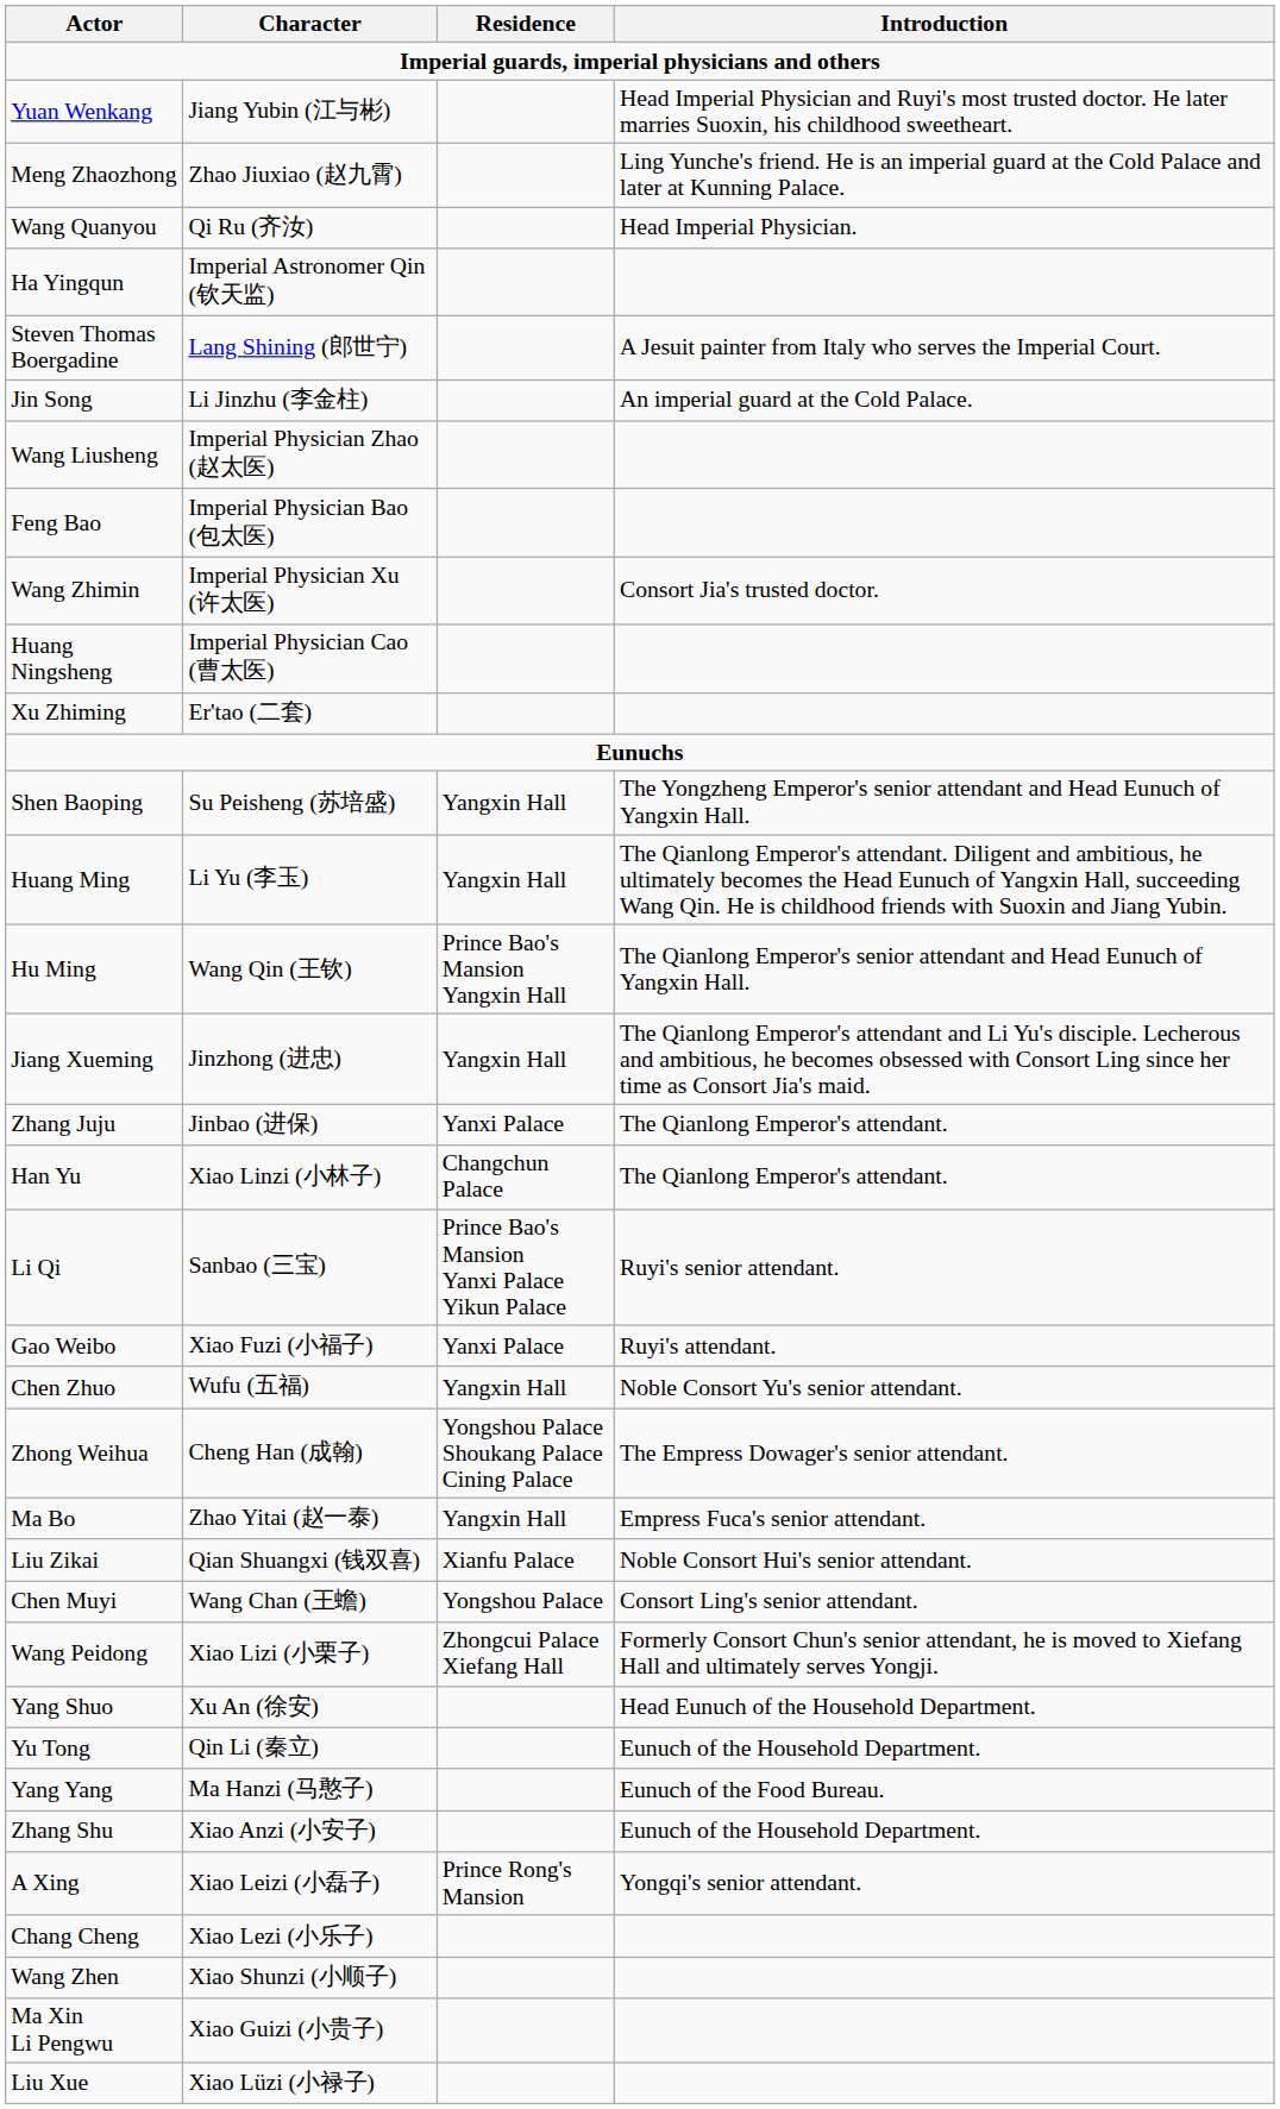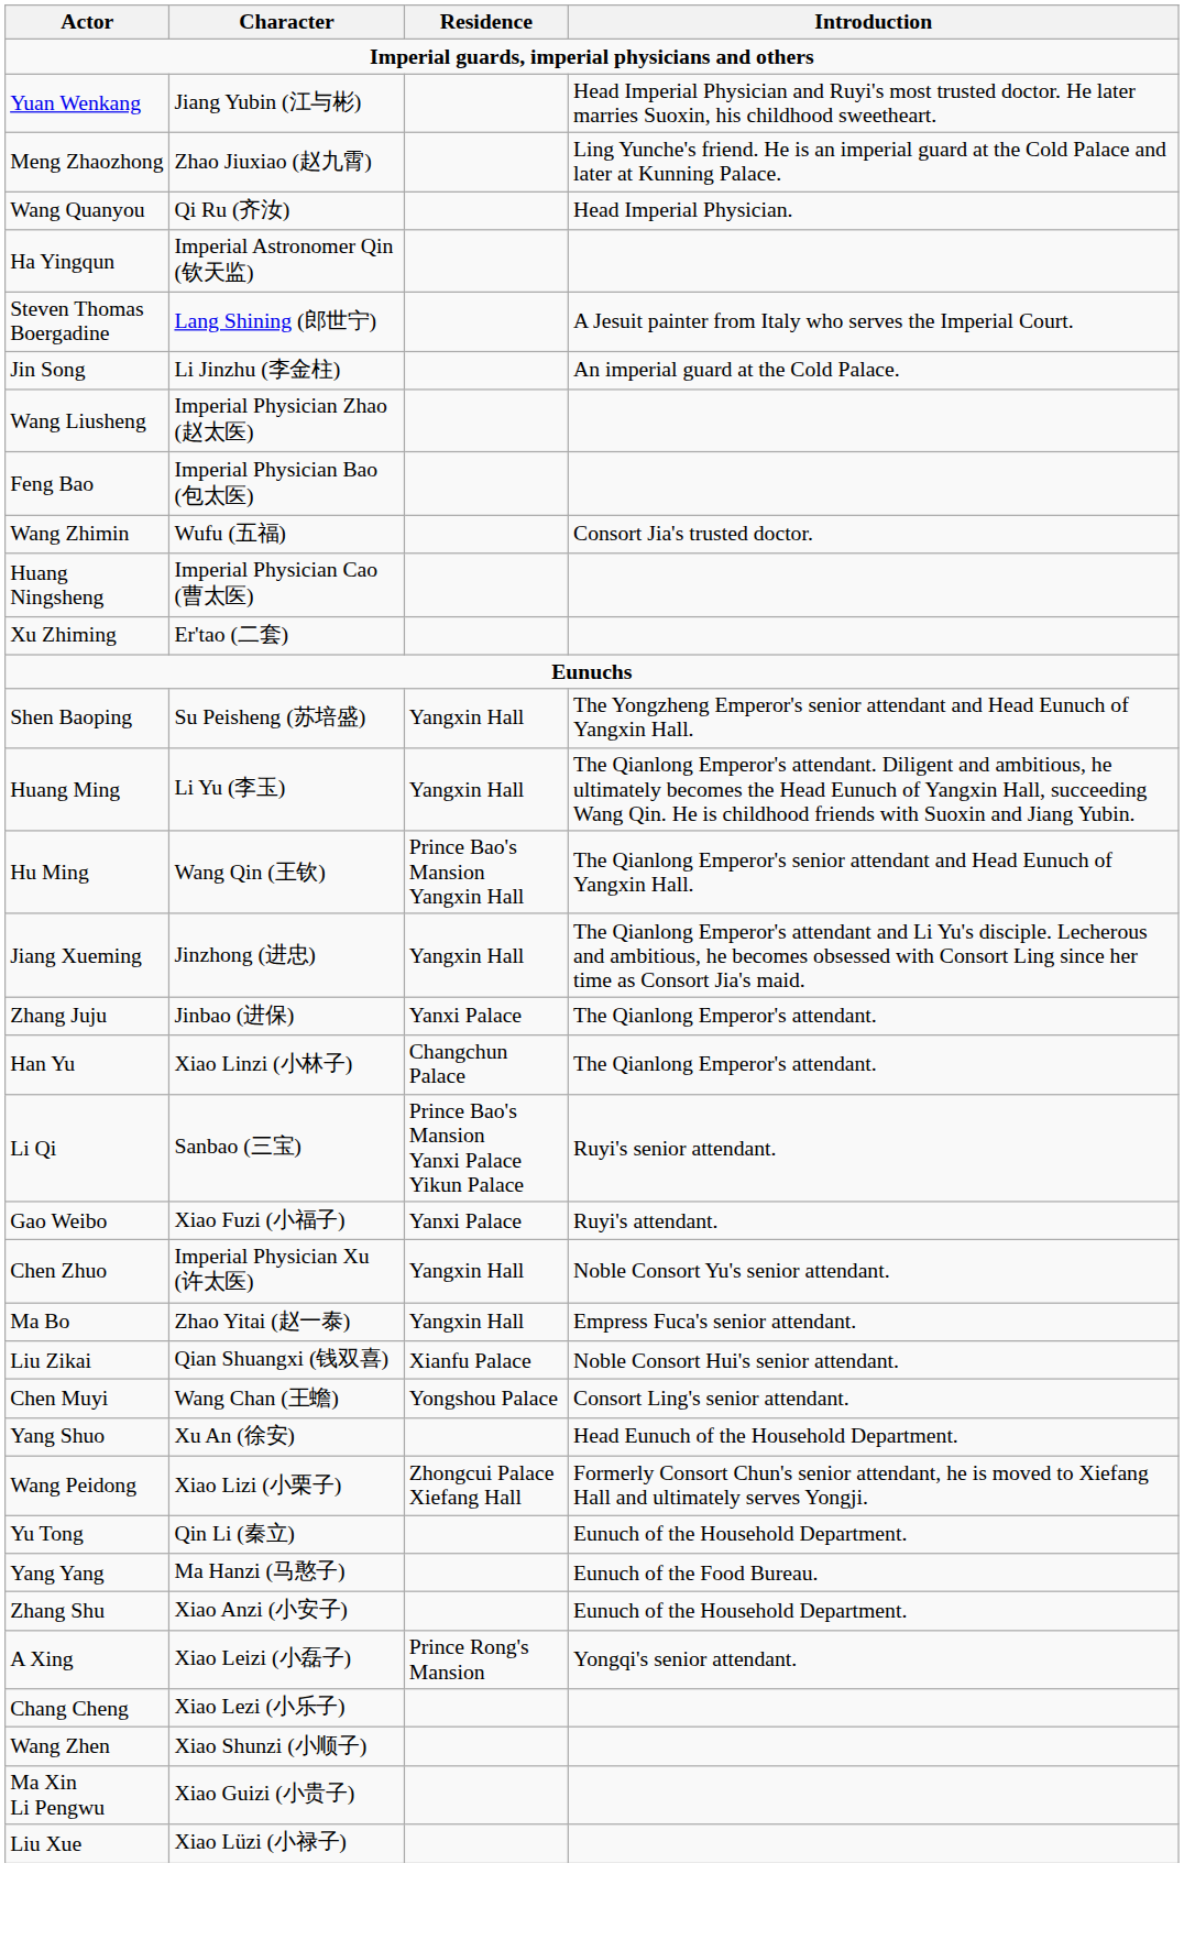 <table class="wikitable">
 <tr>
 <th style="width:14%">Actor</th>
 <th style="width:20%">Character</th>
 <th style="width:14%">Residence</th>
 <th>Introduction</th>
 </tr>
 <tr>
 <td colspan=4 style="text-align:center;"><strong>Imperial guards, imperial physicians and others</strong></td>
 </tr>
 <tr>
 <td><a href='#'>Yuan Wenkang</a></td>
 <td>Jiang Yubin (江与彬)</td>
 <td></td>
 <td>Head Imperial Physician and Ruyi's most trusted doctor. He later marries Suoxin, his childhood sweetheart.</td>
 </tr>
 <tr>
 <td>Meng Zhaozhong</td>
 <td>Zhao Jiuxiao (赵九霄)</td>
 <td></td>
 <td>Ling Yunche's friend. He is an imperial guard at the Cold Palace and later at Kunning Palace.</td>
 </tr>
 <tr>
 <td>Wang Quanyou</td>
 <td>Qi Ru (齐汝)</td>
 <td></td>
 <td>Head Imperial Physician.</td>
 </tr>
 <tr>
 <td>Ha Yingqun</td>
 <td>Imperial Astronomer Qin (钦天监)</td>
 <td></td>
 <td></td>
 </tr>
 <tr>
 <td>Steven Thomas Boergadine</td>
 <td><a href='#'>Lang Shining</a> (郎世宁)</td>
 <td></td>
 <td>A Jesuit painter from Italy who serves the Imperial Court.</td>
 </tr>
 <tr>
 <td>Jin Song</td>
 <td>Li Jinzhu (李金柱)</td>
 <td></td>
 <td>An imperial guard at the Cold Palace.</td>
 </tr>
 <tr>
 <td>Wang Liusheng</td>
 <td>Imperial Physician Zhao (赵太医)</td>
 <td></td>
 <td></td>
 </tr>
 <tr>
 <td>Feng Bao</td>
 <td>Imperial Physician Bao (包太医)</td>
 <td></td>
 <td></td>
 </tr>
 <tr>
 <td>Wang Zhimin</td>
-<td>Imperial Physician Xu (许太医)</td>
+<td>Wufu (五福)</td>
 <td></td>
 <td>Consort Jia's trusted doctor.</td>
 </tr>
 <tr>
 <td>Huang Ningsheng</td>
 <td>Imperial Physician Cao (曹太医)</td>
 <td></td>
 <td></td>
 </tr>
 <tr>
 <td>Xu Zhiming</td>
 <td>Er'tao (二套)</td>
 <td></td>
 <td></td>
 </tr>
 <tr>
 <td colspan=4 style="text-align:center;"><strong>Eunuchs</strong></td>
 </tr>
 <tr>
 <td>Shen Baoping</td>
 <td>Su Peisheng (苏培盛)</td>
 <td>Yangxin Hall</td>
 <td>The Yongzheng Emperor's senior attendant and Head Eunuch of Yangxin Hall.</td>
 </tr>
 <tr>
 <td>Huang Ming</td>
 <td>Li Yu (李玉)</td>
 <td>Yangxin Hall</td>
 <td>The Qianlong Emperor's attendant. Diligent and ambitious, he ultimately becomes the Head Eunuch of Yangxin Hall, succeeding Wang Qin. He is childhood friends with Suoxin and Jiang Yubin.</td>
 </tr>
 <tr>
 <td>Hu Ming</td>
 <td>Wang Qin (王钦)</td>
 <td>Prince Bao's Mansion<br>Yangxin Hall</td>
 <td>The Qianlong Emperor's senior attendant and Head Eunuch of Yangxin Hall.</td>
 </tr>
 <tr>
 <td>Jiang Xueming</td>
 <td>Jinzhong (进忠)</td>
 <td>Yangxin Hall</td>
 <td>The Qianlong Emperor's attendant and Li Yu's disciple. Lecherous and ambitious, he becomes obsessed with Consort Ling since her time as Consort Jia's maid.</td>
 </tr>
 <tr>
 <td>Zhang Juju</td>
 <td>Jinbao (进保)</td>
 <td>Yanxi Palace</td>
 <td>The Qianlong Emperor's attendant.</td>
 </tr>
 <tr>
 <td>Han Yu</td>
 <td>Xiao Linzi (小林子)</td>
 <td>Changchun Palace</td>
 <td>The Qianlong Emperor's attendant.</td>
 </tr>
 <tr>
 <td>Li Qi</td>
 <td>Sanbao (三宝)</td>
 <td>Prince Bao's Mansion<br>Yanxi Palace<br>Yikun Palace</td>
 <td>Ruyi's senior attendant.</td>
 </tr>
 <tr>
 <td>Gao Weibo</td>
 <td>Xiao Fuzi (小福子)</td>
 <td>Yanxi Palace</td>
 <td>Ruyi's attendant.</td>
 </tr>
 <tr>
 <td>Chen Zhuo</td>
-<td>Wufu (五福)</td>
+<td>Imperial Physician Xu (许太医)</td>
 <td>Yangxin Hall</td>
 <td>Noble Consort Yu's senior attendant.</td>
-</tr>
-<tr>
-<td>Zhong Weihua</td>
-<td>Cheng Han (成翰)</td>
-<td>Yongshou Palace<br>Shoukang Palace<br>Cining Palace</td>
-<td>The Empress Dowager's senior attendant.</td>
 </tr>
 <tr>
 <td>Ma Bo</td>
 <td>Zhao Yitai (赵一泰)</td>
 <td>Yangxin Hall</td>
 <td>Empress Fuca's senior attendant.</td>
 </tr>
 <tr>
 <td>Liu Zikai</td>
 <td>Qian Shuangxi (钱双喜)</td>
 <td>Xianfu Palace</td>
 <td>Noble Consort Hui's senior attendant.</td>
 </tr>
 <tr>
 <td>Chen Muyi</td>
 <td>Wang Chan (王蟾)</td>
 <td>Yongshou Palace</td>
 <td>Consort Ling's senior attendant.</td>
 </tr>
 <tr>
+<td>Yang Shuo</td>
+<td>Xu An (徐安)</td>
+<td></td>
+<td>Head Eunuch of the Household Department.</td>
+</tr>
+<tr>
 <td>Wang Peidong</td>
 <td>Xiao Lizi (小栗子)</td>
 <td>Zhongcui Palace<br>Xiefang Hall</td>
 <td>Formerly Consort Chun's senior attendant, he is moved to Xiefang Hall and ultimately serves Yongji.</td>
-</tr>
-<tr>
-<td>Yang Shuo</td>
-<td>Xu An (徐安)</td>
-<td></td>
-<td>Head Eunuch of the Household Department.</td>
 </tr>
 <tr>
 <td>Yu Tong</td>
 <td>Qin Li (秦立)</td>
 <td></td>
 <td>Eunuch of the Household Department.</td>
 </tr>
 <tr>
 <td>Yang Yang</td>
 <td>Ma Hanzi (马憨子)</td>
 <td></td>
 <td>Eunuch of the Food Bureau.</td>
 </tr>
 <tr>
 <td>Zhang Shu</td>
 <td>Xiao Anzi (小安子)</td>
 <td></td>
 <td>Eunuch of the Household Department.</td>
 </tr>
 <tr>
 <td>A Xing</td>
 <td>Xiao Leizi (小磊子)</td>
 <td>Prince Rong's Mansion</td>
 <td>Yongqi's senior attendant.</td>
 </tr>
 <tr>
 <td>Chang Cheng</td>
 <td>Xiao Lezi (小乐子)</td>
 <td></td>
 <td></td>
 </tr>
 <tr>
 <td>Wang Zhen</td>
 <td>Xiao Shunzi (小顺子)</td>
 <td></td>
 <td></td>
 </tr>
 <tr>
 <td>Ma Xin<br>Li Pengwu</td>
 <td>Xiao Guizi (小贵子)</td>
 <td></td>
 <td></td>
 </tr>
 <tr>
 <td>Liu Xue</td>
 <td>Xiao Lüzi (小禄子)</td>
 <td></td>
 <td></td>
 </tr>
 </table>
